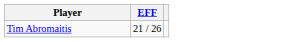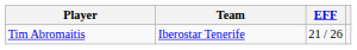 <table class="wikitable sortable">
 <tr>
 <th width=190>Player</th>
+<th width=190>Team</th>
 <th><a href='#'>EFF</a></th>
 <th></th>
 </tr>
 <tr>
 <td> <a href='#'>Tim Abromaitis</a></td>
+<td> <a href='#'>Iberostar Tenerife</a></td>
 <td style="text-align:center">21 / 26</td>
 <td style="text-align:center"></td>
 </tr>
 </table>
